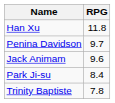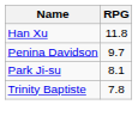 <table class=wikitable>
 <tr>
 <th>Name</th>
 <th>RPG</th>
 </tr>
 <tr>
 <td> <a href='#'>Han Xu</a></td>
 <td align=center>11.8</td>
 </tr>
 <tr>
 <td> <a href='#'>Penina Davidson</a></td>
 <td align=center>9.7</td>
 </tr>
 <tr>
-<td> <a href='#'>Jack Animam</a></td>
-<td align=center>9.6</td>
-</tr>
-<tr>
 <td> <a href='#'>Park Ji-su</a></td>
-<td align=center>8.4</td>
+<td align=center>8.1</td>
 </tr>
 <tr>
 <td> <a href='#'>Trinity Baptiste</a></td>
 <td align=center>7.8</td>
 </tr>
 </table>
